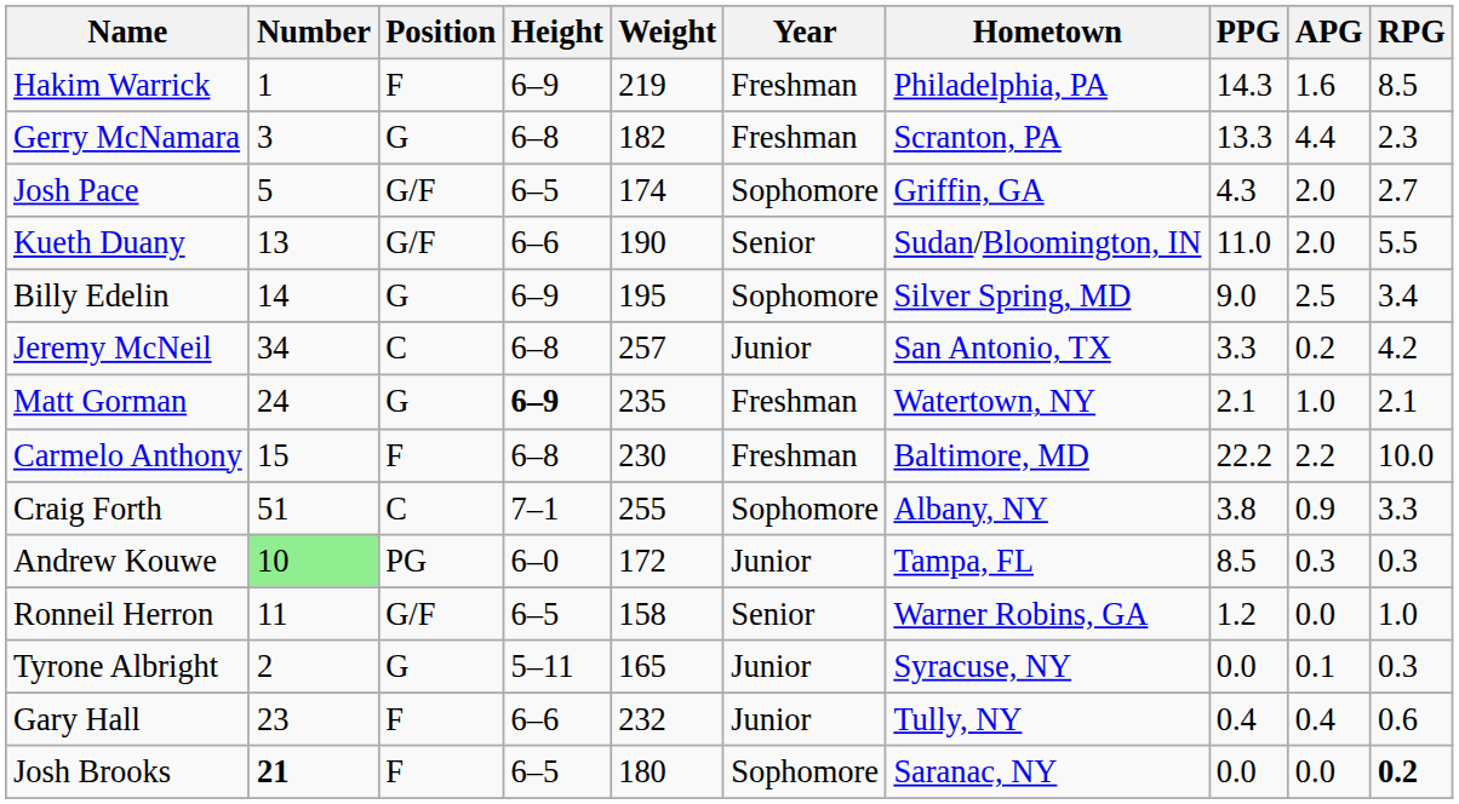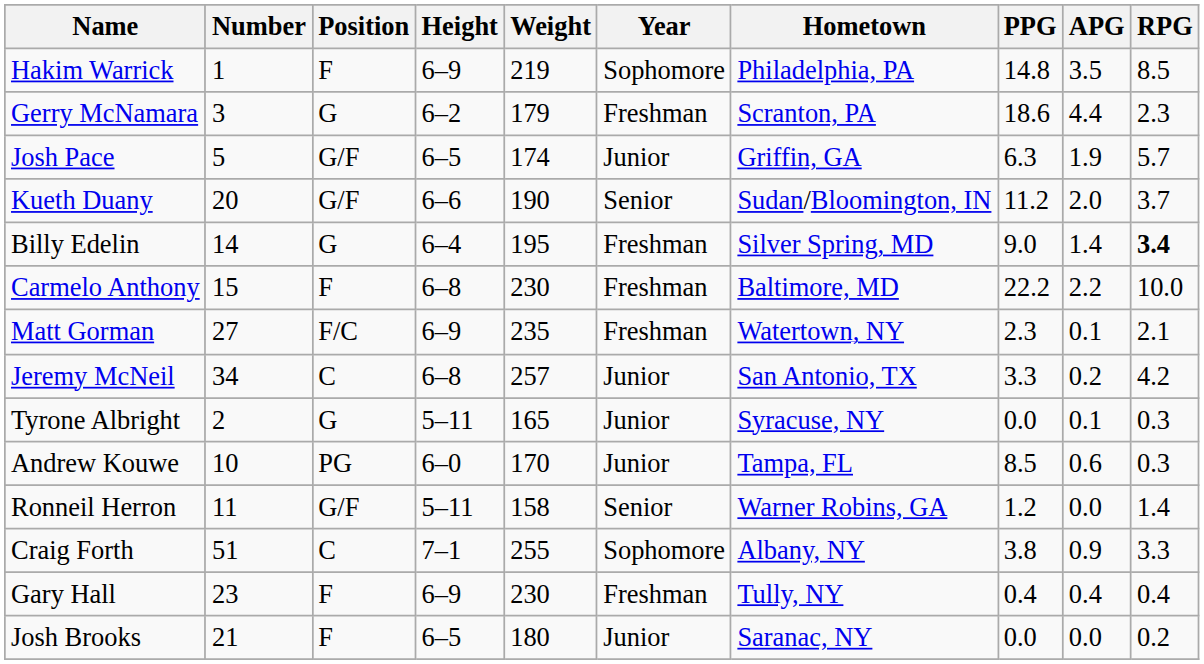 <table class="wikitable" style="font-size: 95%;">
 <tr>
 <th>Name</th>
 <th>Number</th>
 <th>Position</th>
 <th>Height</th>
 <th>Weight</th>
 <th>Year</th>
 <th>Hometown</th>
 <th>PPG</th>
 <th>APG</th>
 <th>RPG</th>
 </tr>
 <tr>
 <td><a href='#'>Hakim Warrick</a></td>
 <td>1</td>
 <td>F</td>
 <td>6–9</td>
 <td>219</td>
-<td>Freshman</td>
+<td>Sophomore</td>
 <td><a href='#'>Philadelphia, PA</a></td>
-<td>14.3</td>
-<td>1.6</td>
+<td>14.8</td>
+<td>3.5</td>
 <td>8.5</td>
 </tr>
 <tr>
 <td><a href='#'>Gerry McNamara</a></td>
 <td>3</td>
 <td>G</td>
-<td>6–8</td>
-<td>182</td>
+<td>6–2</td>
+<td>179</td>
 <td>Freshman</td>
 <td><a href='#'>Scranton, PA</a></td>
-<td>13.3</td>
+<td>18.6</td>
 <td>4.4</td>
 <td>2.3</td>
 </tr>
 <tr>
 <td><a href='#'>Josh Pace</a></td>
 <td>5</td>
 <td>G/F</td>
 <td>6–5</td>
 <td>174</td>
-<td>Sophomore</td>
+<td>Junior</td>
 <td><a href='#'>Griffin, GA</a></td>
-<td>4.3</td>
-<td>2.0</td>
-<td>2.7</td>
+<td>6.3</td>
+<td>1.9</td>
+<td>5.7</td>
 </tr>
 <tr>
 <td><a href='#'>Kueth Duany</a></td>
-<td>13</td>
+<td>20</td>
 <td>G/F</td>
 <td>6–6</td>
 <td>190</td>
 <td>Senior</td>
 <td><a href='#'>Sudan</a>/<a href='#'>Bloomington, IN</a></td>
-<td>11.0</td>
+<td>11.2</td>
 <td>2.0</td>
-<td>5.5</td>
+<td>3.7</td>
 </tr>
 <tr>
 <td>Billy Edelin</td>
 <td>14</td>
 <td>G</td>
-<td>6–9</td>
+<td>6–4</td>
 <td>195</td>
-<td>Sophomore</td>
+<td>Freshman</td>
 <td><a href='#'>Silver Spring, MD</a></td>
 <td>9.0</td>
-<td>2.5</td>
-<td>3.4</td>
+<td>1.4</td>
+<td><strong>3.4</strong></td>
+</tr>
+<tr>
+<td><a href='#'>Carmelo Anthony</a></td>
+<td>15</td>
+<td>F</td>
+<td>6–8</td>
+<td>230</td>
+<td>Freshman</td>
+<td><a href='#'>Baltimore, MD</a></td>
+<td>22.2</td>
+<td>2.2</td>
+<td>10.0</td>
+</tr>
+<tr>
+<td><a href='#'>Matt Gorman</a></td>
+<td>27</td>
+<td>F/C</td>
+<td>6–9</td>
+<td>235</td>
+<td>Freshman</td>
+<td><a href='#'>Watertown, NY</a></td>
+<td>2.3</td>
+<td>0.1</td>
+<td>2.1</td>
 </tr>
 <tr>
 <td><a href='#'>Jeremy McNeil</a></td>
 <td>34</td>
 <td>C</td>
 <td>6–8</td>
 <td>257</td>
 <td>Junior</td>
 <td><a href='#'>San Antonio, TX</a></td>
 <td>3.3</td>
 <td>0.2</td>
 <td>4.2</td>
 </tr>
 <tr>
-<td><a href='#'>Matt Gorman</a></td>
-<td>24</td>
+<td>Tyrone Albright</td>
+<td>2</td>
 <td>G</td>
-<td><strong>6–9</strong></td>
-<td>235</td>
-<td>Freshman</td>
-<td><a href='#'>Watertown, NY</a></td>
-<td>2.1</td>
-<td>1.0</td>
-<td>2.1</td>
+<td>5–11</td>
+<td>165</td>
+<td>Junior</td>
+<td><a href='#'>Syracuse, NY</a></td>
+<td>0.0</td>
+<td>0.1</td>
+<td>0.3</td>
 </tr>
 <tr>
-<td><a href='#'>Carmelo Anthony</a></td>
-<td>15</td>
-<td>F</td>
-<td>6–8</td>
-<td>230</td>
-<td>Freshman</td>
-<td><a href='#'>Baltimore, MD</a></td>
-<td>22.2</td>
-<td>2.2</td>
-<td>10.0</td>
+<td>Andrew Kouwe</td>
+<td>10</td>
+<td>PG</td>
+<td>6–0</td>
+<td>170</td>
+<td>Junior</td>
+<td><a href='#'>Tampa, FL</a></td>
+<td>8.5</td>
+<td>0.6</td>
+<td>0.3</td>
+</tr>
+<tr>
+<td>Ronneil Herron</td>
+<td>11</td>
+<td>G/F</td>
+<td>5–11</td>
+<td>158</td>
+<td>Senior</td>
+<td><a href='#'>Warner Robins, GA</a></td>
+<td>1.2</td>
+<td>0.0</td>
+<td>1.4</td>
 </tr>
 <tr>
 <td>Craig Forth</td>
 <td>51</td>
 <td>C</td>
 <td>7–1</td>
 <td>255</td>
 <td>Sophomore</td>
 <td><a href='#'>Albany, NY</a></td>
 <td>3.8</td>
 <td>0.9</td>
 <td>3.3</td>
 </tr>
 <tr>
-<td>Andrew Kouwe</td>
-<td style="background: lightgreen;">10</td>
-<td>PG</td>
-<td>6–0</td>
-<td>172</td>
-<td>Junior</td>
-<td><a href='#'>Tampa, FL</a></td>
-<td>8.5</td>
-<td>0.3</td>
-<td>0.3</td>
-</tr>
-<tr>
-<td>Ronneil Herron</td>
-<td>11</td>
-<td>G/F</td>
-<td>6–5</td>
-<td>158</td>
-<td>Senior</td>
-<td><a href='#'>Warner Robins, GA</a></td>
-<td>1.2</td>
-<td>0.0</td>
-<td>1.0</td>
-</tr>
-<tr>
-<td>Tyrone Albright</td>
-<td>2</td>
-<td>G</td>
-<td>5–11</td>
-<td>165</td>
-<td>Junior</td>
-<td><a href='#'>Syracuse, NY</a></td>
-<td>0.0</td>
-<td>0.1</td>
-<td>0.3</td>
-</tr>
-<tr>
 <td>Gary Hall</td>
 <td>23</td>
 <td>F</td>
-<td>6–6</td>
-<td>232</td>
-<td>Junior</td>
+<td>6–9</td>
+<td>230</td>
+<td>Freshman</td>
 <td><a href='#'>Tully, NY</a></td>
 <td>0.4</td>
 <td>0.4</td>
-<td>0.6</td>
+<td>0.4</td>
 </tr>
 <tr>
 <td>Josh Brooks</td>
-<td><strong>21</strong></td>
+<td>21</td>
 <td>F</td>
 <td>6–5</td>
 <td>180</td>
-<td>Sophomore</td>
+<td>Junior</td>
 <td><a href='#'>Saranac, NY</a></td>
 <td>0.0</td>
 <td>0.0</td>
-<td><strong>0.2</strong></td>
+<td>0.2</td>
 </tr>
 </table>
